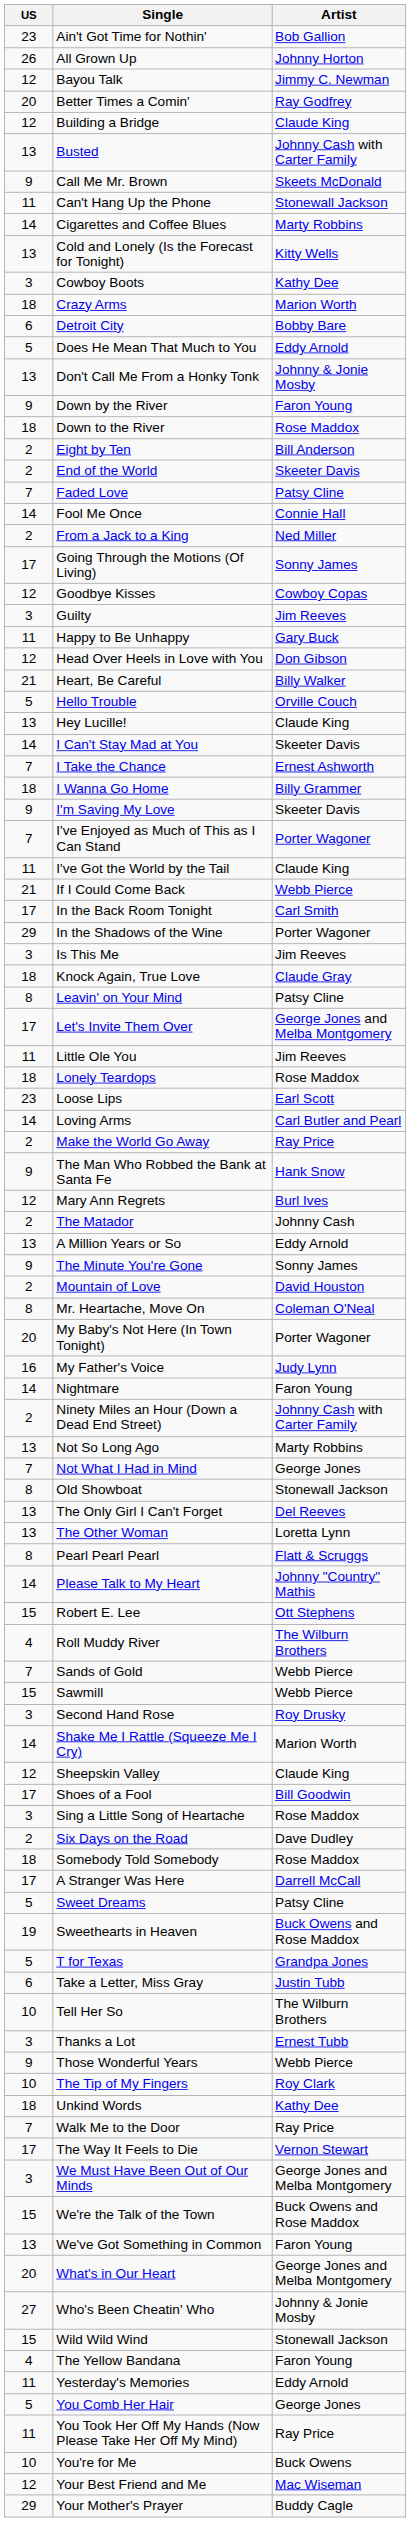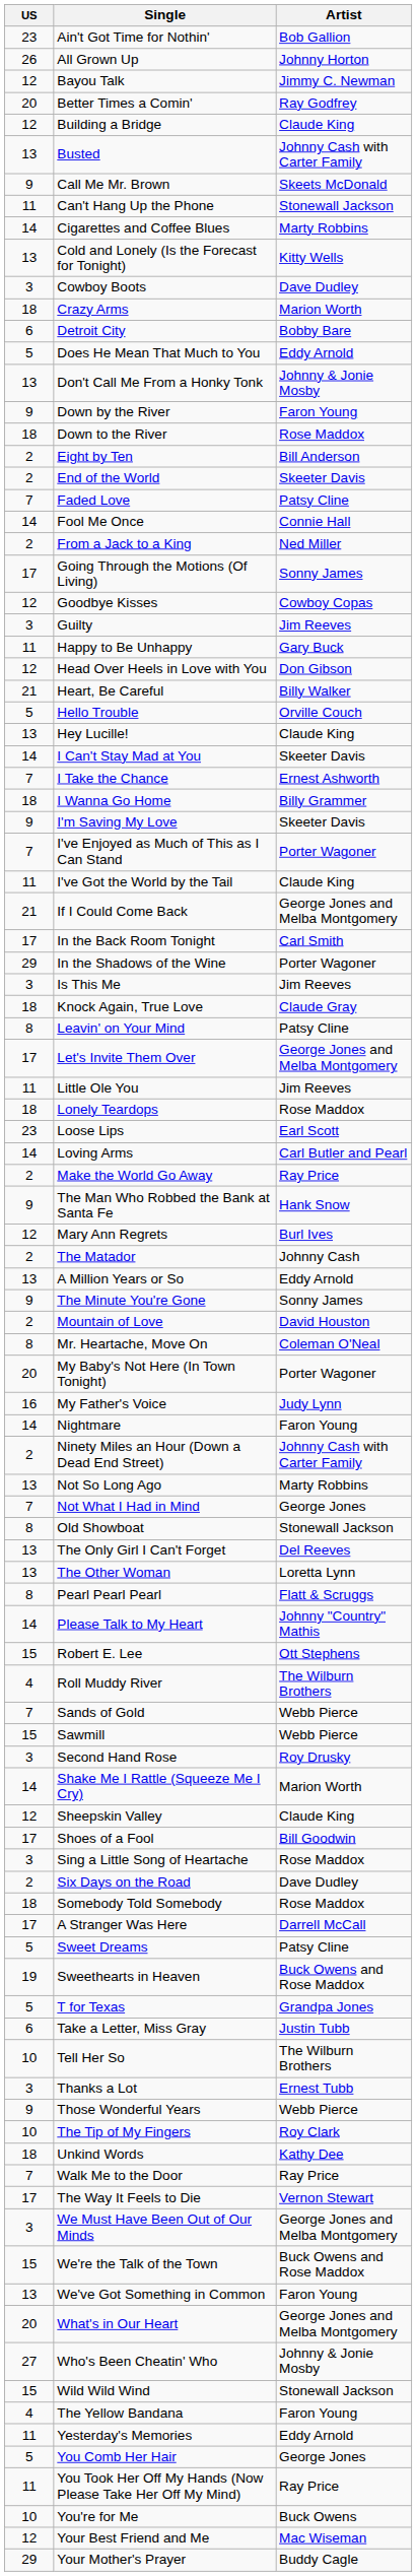 <table class="wikitable sortable">
 <tr>
 <th width="50"><small>US</small></th>
 <th width="250">Single</th>
 <th width="150">Artist</th>
 </tr>
 <tr>
 <td align="center">23</td>
 <td>Ain't Got Time for Nothin'</td>
 <td><a href='#'>Bob Gallion</a></td>
 </tr>
 <tr>
 <td align="center">26</td>
 <td>All Grown Up</td>
 <td><a href='#'>Johnny Horton</a></td>
 </tr>
 <tr>
 <td align="center">12</td>
 <td>Bayou Talk</td>
 <td><a href='#'>Jimmy C. Newman</a></td>
 </tr>
 <tr>
 <td align="center">20</td>
 <td>Better Times a Comin'</td>
 <td><a href='#'>Ray Godfrey</a></td>
 </tr>
 <tr>
 <td align="center">12</td>
 <td>Building a Bridge</td>
 <td><a href='#'>Claude King</a></td>
 </tr>
 <tr>
 <td align="center">13</td>
 <td><a href='#'>Busted</a></td>
 <td><a href='#'>Johnny Cash</a> with <a href='#'>Carter Family</a></td>
 </tr>
 <tr>
 <td align="center">9</td>
 <td>Call Me Mr. Brown</td>
 <td><a href='#'>Skeets McDonald</a></td>
 </tr>
 <tr>
 <td align="center">11</td>
 <td>Can't Hang Up the Phone</td>
 <td><a href='#'>Stonewall Jackson</a></td>
 </tr>
 <tr>
 <td align="center">14</td>
 <td>Cigarettes and Coffee Blues</td>
 <td><a href='#'>Marty Robbins</a></td>
 </tr>
 <tr>
 <td align="center">13</td>
 <td>Cold and Lonely (Is the Forecast for Tonight)</td>
 <td><a href='#'>Kitty Wells</a></td>
 </tr>
 <tr>
 <td align="center">3</td>
 <td>Cowboy Boots</td>
-<td><a href='#'>Kathy Dee</a></td>
+<td><a href='#'>Dave Dudley</a></td>
 </tr>
 <tr>
 <td align="center">18</td>
 <td><a href='#'>Crazy Arms</a></td>
 <td><a href='#'>Marion Worth</a></td>
 </tr>
 <tr>
 <td align="center">6</td>
 <td><a href='#'>Detroit City</a></td>
 <td><a href='#'>Bobby Bare</a></td>
 </tr>
 <tr>
 <td align="center">5</td>
 <td>Does He Mean That Much to You</td>
 <td><a href='#'>Eddy Arnold</a></td>
 </tr>
 <tr>
 <td align="center">13</td>
 <td>Don't Call Me From a Honky Tonk</td>
 <td><a href='#'>Johnny & Jonie Mosby</a></td>
 </tr>
 <tr>
 <td align="center">9</td>
 <td>Down by the River</td>
 <td><a href='#'>Faron Young</a></td>
 </tr>
 <tr>
 <td align="center">18</td>
 <td>Down to the River</td>
 <td><a href='#'>Rose Maddox</a></td>
 </tr>
 <tr>
 <td align="center">2</td>
 <td><a href='#'>Eight by Ten</a></td>
 <td><a href='#'>Bill Anderson</a></td>
 </tr>
 <tr>
 <td align="center">2</td>
 <td><a href='#'>End of the World</a></td>
 <td><a href='#'>Skeeter Davis</a></td>
 </tr>
 <tr>
 <td align="center">7</td>
 <td><a href='#'>Faded Love</a></td>
 <td><a href='#'>Patsy Cline</a></td>
 </tr>
 <tr>
 <td align="center">14</td>
 <td>Fool Me Once</td>
 <td><a href='#'>Connie Hall</a></td>
 </tr>
 <tr>
 <td align="center">2</td>
 <td><a href='#'>From a Jack to a King</a></td>
 <td><a href='#'>Ned Miller</a></td>
 </tr>
 <tr>
 <td align="center">17</td>
 <td>Going Through the Motions (Of Living)</td>
 <td><a href='#'>Sonny James</a></td>
 </tr>
 <tr>
 <td align="center">12</td>
 <td>Goodbye Kisses</td>
 <td><a href='#'>Cowboy Copas</a></td>
 </tr>
 <tr>
 <td align="center">3</td>
 <td>Guilty</td>
 <td><a href='#'>Jim Reeves</a></td>
 </tr>
 <tr>
 <td align="center">11</td>
 <td>Happy to Be Unhappy</td>
 <td><a href='#'>Gary Buck</a></td>
 </tr>
 <tr>
 <td align="center">12</td>
 <td>Head Over Heels in Love with You</td>
 <td><a href='#'>Don Gibson</a></td>
 </tr>
 <tr>
 <td align="center">21</td>
 <td>Heart, Be Careful</td>
 <td><a href='#'>Billy Walker</a></td>
 </tr>
 <tr>
 <td align="center">5</td>
 <td><a href='#'>Hello Trouble</a></td>
 <td><a href='#'>Orville Couch</a></td>
 </tr>
 <tr>
 <td align="center">13</td>
 <td>Hey Lucille!</td>
 <td>Claude King</td>
 </tr>
 <tr>
 <td align="center">14</td>
 <td><a href='#'>I Can't Stay Mad at You</a></td>
 <td>Skeeter Davis</td>
 </tr>
 <tr>
 <td align="center">7</td>
 <td><a href='#'>I Take the Chance</a></td>
 <td><a href='#'>Ernest Ashworth</a></td>
 </tr>
 <tr>
 <td align="center">18</td>
 <td><a href='#'>I Wanna Go Home</a></td>
 <td><a href='#'>Billy Grammer</a></td>
 </tr>
 <tr>
 <td align="center">9</td>
 <td><a href='#'>I'm Saving My Love</a></td>
 <td>Skeeter Davis</td>
 </tr>
 <tr>
 <td align="center">7</td>
 <td>I've Enjoyed as Much of This as I Can Stand</td>
 <td><a href='#'>Porter Wagoner</a></td>
 </tr>
 <tr>
 <td align="center">11</td>
 <td>I've Got the World by the Tail</td>
 <td>Claude King</td>
 </tr>
 <tr>
 <td align="center">21</td>
 <td>If I Could Come Back</td>
-<td><a href='#'>Webb Pierce</a></td>
+<td>George Jones and Melba Montgomery</td>
 </tr>
 <tr>
 <td align="center">17</td>
 <td>In the Back Room Tonight</td>
 <td><a href='#'>Carl Smith</a></td>
 </tr>
 <tr>
 <td align="center">29</td>
 <td>In the Shadows of the Wine</td>
 <td>Porter Wagoner</td>
 </tr>
 <tr>
 <td align="center">3</td>
 <td>Is This Me</td>
 <td>Jim Reeves</td>
 </tr>
 <tr>
 <td align="center">18</td>
 <td>Knock Again, True Love</td>
 <td><a href='#'>Claude Gray</a></td>
 </tr>
 <tr>
 <td align="center">8</td>
 <td><a href='#'>Leavin' on Your Mind</a></td>
 <td>Patsy Cline</td>
 </tr>
 <tr>
 <td align="center">17</td>
 <td><a href='#'>Let's Invite Them Over</a></td>
 <td><a href='#'>George Jones</a> and <a href='#'>Melba Montgomery</a></td>
 </tr>
 <tr>
 <td align="center">11</td>
 <td>Little Ole You</td>
 <td>Jim Reeves</td>
 </tr>
 <tr>
 <td align="center">18</td>
 <td><a href='#'>Lonely Teardops</a></td>
 <td>Rose Maddox</td>
 </tr>
 <tr>
 <td align="center">23</td>
 <td>Loose Lips</td>
 <td><a href='#'>Earl Scott</a></td>
 </tr>
 <tr>
 <td align="center">14</td>
 <td>Loving Arms</td>
 <td><a href='#'>Carl Butler and Pearl</a></td>
 </tr>
 <tr>
 <td align="center">2</td>
 <td><a href='#'>Make the World Go Away</a></td>
 <td><a href='#'>Ray Price</a></td>
 </tr>
 <tr>
 <td align="center">9</td>
 <td>The Man Who Robbed the Bank at Santa Fe</td>
 <td><a href='#'>Hank Snow</a></td>
 </tr>
 <tr>
 <td align="center">12</td>
 <td>Mary Ann Regrets</td>
 <td><a href='#'>Burl Ives</a></td>
 </tr>
 <tr>
 <td align="center">2</td>
 <td><a href='#'>The Matador</a></td>
 <td>Johnny Cash</td>
 </tr>
 <tr>
 <td align="center">13</td>
 <td>A Million Years or So</td>
 <td>Eddy Arnold</td>
 </tr>
 <tr>
 <td align="center">9</td>
 <td><a href='#'>The Minute You're Gone</a></td>
 <td>Sonny James</td>
 </tr>
 <tr>
 <td align="center">2</td>
 <td><a href='#'>Mountain of Love</a></td>
 <td><a href='#'>David Houston</a></td>
 </tr>
 <tr>
 <td align="center">8</td>
 <td>Mr. Heartache, Move On</td>
 <td><a href='#'>Coleman O'Neal</a></td>
 </tr>
 <tr>
 <td align="center">20</td>
 <td>My Baby's Not Here (In Town Tonight)</td>
 <td>Porter Wagoner</td>
 </tr>
 <tr>
 <td align="center">16</td>
 <td>My Father's Voice</td>
 <td><a href='#'>Judy Lynn</a></td>
 </tr>
 <tr>
 <td align="center">14</td>
 <td>Nightmare</td>
 <td>Faron Young</td>
 </tr>
 <tr>
 <td align="center">2</td>
 <td>Ninety Miles an Hour (Down a Dead End Street)</td>
 <td><a href='#'>Johnny Cash</a> with <a href='#'>Carter Family</a></td>
 </tr>
 <tr>
 <td align="center">13</td>
 <td>Not So Long Ago</td>
 <td>Marty Robbins</td>
 </tr>
 <tr>
 <td align="center">7</td>
 <td><a href='#'>Not What I Had in Mind</a></td>
 <td>George Jones</td>
 </tr>
 <tr>
 <td align="center">8</td>
 <td>Old Showboat</td>
 <td>Stonewall Jackson</td>
 </tr>
 <tr>
 <td align="center">13</td>
 <td>The Only Girl I Can't Forget</td>
 <td><a href='#'>Del Reeves</a></td>
 </tr>
 <tr>
 <td align="center">13</td>
 <td><a href='#'>The Other Woman</a></td>
 <td>Loretta Lynn</td>
 </tr>
 <tr>
 <td align="center">8</td>
 <td>Pearl Pearl Pearl</td>
 <td><a href='#'>Flatt & Scruggs</a></td>
 </tr>
 <tr>
 <td align="center">14</td>
 <td><a href='#'>Please Talk to My Heart</a></td>
 <td><a href='#'>Johnny "Country" Mathis</a></td>
 </tr>
 <tr>
 <td align="center">15</td>
 <td>Robert E. Lee</td>
 <td><a href='#'>Ott Stephens</a></td>
 </tr>
 <tr>
 <td align="center">4</td>
 <td>Roll Muddy River</td>
 <td><a href='#'>The Wilburn Brothers</a></td>
 </tr>
 <tr>
 <td align="center">7</td>
 <td>Sands of Gold</td>
 <td>Webb Pierce</td>
 </tr>
 <tr>
 <td align="center">15</td>
 <td>Sawmill</td>
 <td>Webb Pierce</td>
 </tr>
 <tr>
 <td align="center">3</td>
 <td>Second Hand Rose</td>
 <td><a href='#'>Roy Drusky</a></td>
 </tr>
 <tr>
 <td align="center">14</td>
 <td><a href='#'>Shake Me I Rattle (Squeeze Me I Cry)</a></td>
 <td>Marion Worth</td>
 </tr>
 <tr>
 <td align="center">12</td>
 <td>Sheepskin Valley</td>
 <td>Claude King</td>
 </tr>
 <tr>
 <td align="center">17</td>
 <td>Shoes of a Fool</td>
 <td><a href='#'>Bill Goodwin</a></td>
 </tr>
 <tr>
 <td align="center">3</td>
 <td>Sing a Little Song of Heartache</td>
 <td>Rose Maddox</td>
 </tr>
 <tr>
 <td align="center">2</td>
 <td><a href='#'>Six Days on the Road</a></td>
 <td>Dave Dudley</td>
 </tr>
 <tr>
 <td align="center">18</td>
 <td>Somebody Told Somebody</td>
 <td>Rose Maddox</td>
 </tr>
 <tr>
 <td align="center">17</td>
 <td>A Stranger Was Here</td>
 <td><a href='#'>Darrell McCall</a></td>
 </tr>
 <tr>
 <td align="center">5</td>
 <td><a href='#'>Sweet Dreams</a></td>
 <td>Patsy Cline</td>
 </tr>
 <tr>
 <td align="center">19</td>
 <td>Sweethearts in Heaven</td>
 <td><a href='#'>Buck Owens</a> and Rose Maddox</td>
 </tr>
 <tr>
 <td align="center">5</td>
 <td><a href='#'>T for Texas</a></td>
 <td><a href='#'>Grandpa Jones</a></td>
 </tr>
 <tr>
 <td align="center">6</td>
 <td>Take a Letter, Miss Gray</td>
 <td><a href='#'>Justin Tubb</a></td>
 </tr>
 <tr>
 <td align="center">10</td>
 <td>Tell Her So</td>
 <td>The Wilburn Brothers</td>
 </tr>
 <tr>
 <td align="center">3</td>
 <td>Thanks a Lot</td>
 <td><a href='#'>Ernest Tubb</a></td>
 </tr>
 <tr>
 <td align="center">9</td>
 <td>Those Wonderful Years</td>
 <td>Webb Pierce</td>
 </tr>
 <tr>
 <td align="center">10</td>
 <td><a href='#'>The Tip of My Fingers</a></td>
 <td><a href='#'>Roy Clark</a></td>
 </tr>
 <tr>
 <td align="center">18</td>
 <td>Unkind Words</td>
 <td><a href='#'>Kathy Dee</a></td>
 </tr>
 <tr>
 <td align="center">7</td>
 <td>Walk Me to the Door</td>
 <td>Ray Price</td>
 </tr>
 <tr>
 <td align="center">17</td>
 <td>The Way It Feels to Die</td>
 <td><a href='#'>Vernon Stewart</a></td>
 </tr>
 <tr>
 <td align="center">3</td>
 <td><a href='#'>We Must Have Been Out of Our Minds</a></td>
 <td>George Jones and Melba Montgomery</td>
 </tr>
 <tr>
 <td align="center">15</td>
 <td>We're the Talk of the Town</td>
 <td>Buck Owens and Rose Maddox</td>
 </tr>
 <tr>
 <td align="center">13</td>
 <td>We've Got Something in Common</td>
 <td>Faron Young</td>
 </tr>
 <tr>
 <td align="center">20</td>
 <td><a href='#'>What's in Our Heart</a></td>
 <td>George Jones and Melba Montgomery</td>
 </tr>
 <tr>
 <td align="center">27</td>
 <td>Who's Been Cheatin' Who</td>
 <td>Johnny & Jonie Mosby</td>
 </tr>
 <tr>
 <td align="center">15</td>
 <td>Wild Wild Wind</td>
 <td>Stonewall Jackson</td>
 </tr>
 <tr>
 <td align="center">4</td>
 <td>The Yellow Bandana</td>
 <td>Faron Young</td>
 </tr>
 <tr>
 <td align="center">11</td>
 <td>Yesterday's Memories</td>
 <td>Eddy Arnold</td>
 </tr>
 <tr>
 <td align="center">5</td>
 <td><a href='#'>You Comb Her Hair</a></td>
 <td>George Jones</td>
 </tr>
 <tr>
 <td align="center">11</td>
 <td>You Took Her Off My Hands (Now Please Take Her Off My Mind)</td>
 <td>Ray Price</td>
 </tr>
 <tr>
 <td align="center">10</td>
 <td>You're for Me</td>
 <td>Buck Owens</td>
 </tr>
 <tr>
 <td align="center">12</td>
 <td>Your Best Friend and Me</td>
 <td><a href='#'>Mac Wiseman</a></td>
 </tr>
 <tr>
 <td align="center">29</td>
 <td>Your Mother's Prayer</td>
 <td>Buddy Cagle</td>
 </tr>
 </table>
